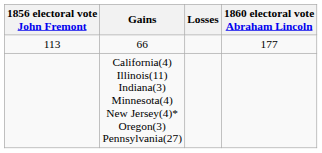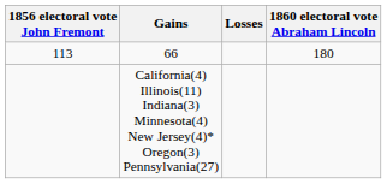 <table class="wikitable" style="text-align:center">
 <tr>
 <th>1856 electoral vote<br><a href='#'>John Fremont</a></th>
 <th>Gains</th>
 <th>Losses</th>
 <th>1860 electoral vote<br><a href='#'>Abraham Lincoln</a></th>
 </tr>
 <tr>
 <td>113</td>
 <td> 66</td>
 <td></td>
-<td>177</td>
+<td>180</td>
 </tr>
 <tr>
 <td></td>
 <td>California(4)<br>Illinois(11)<br>Indiana(3)<br>Minnesota(4)<br>New Jersey(4)*<br>Oregon(3)<br>Pennsylvania(27)</td>
 <td></td>
 <td></td>
 </tr>
 </table>
